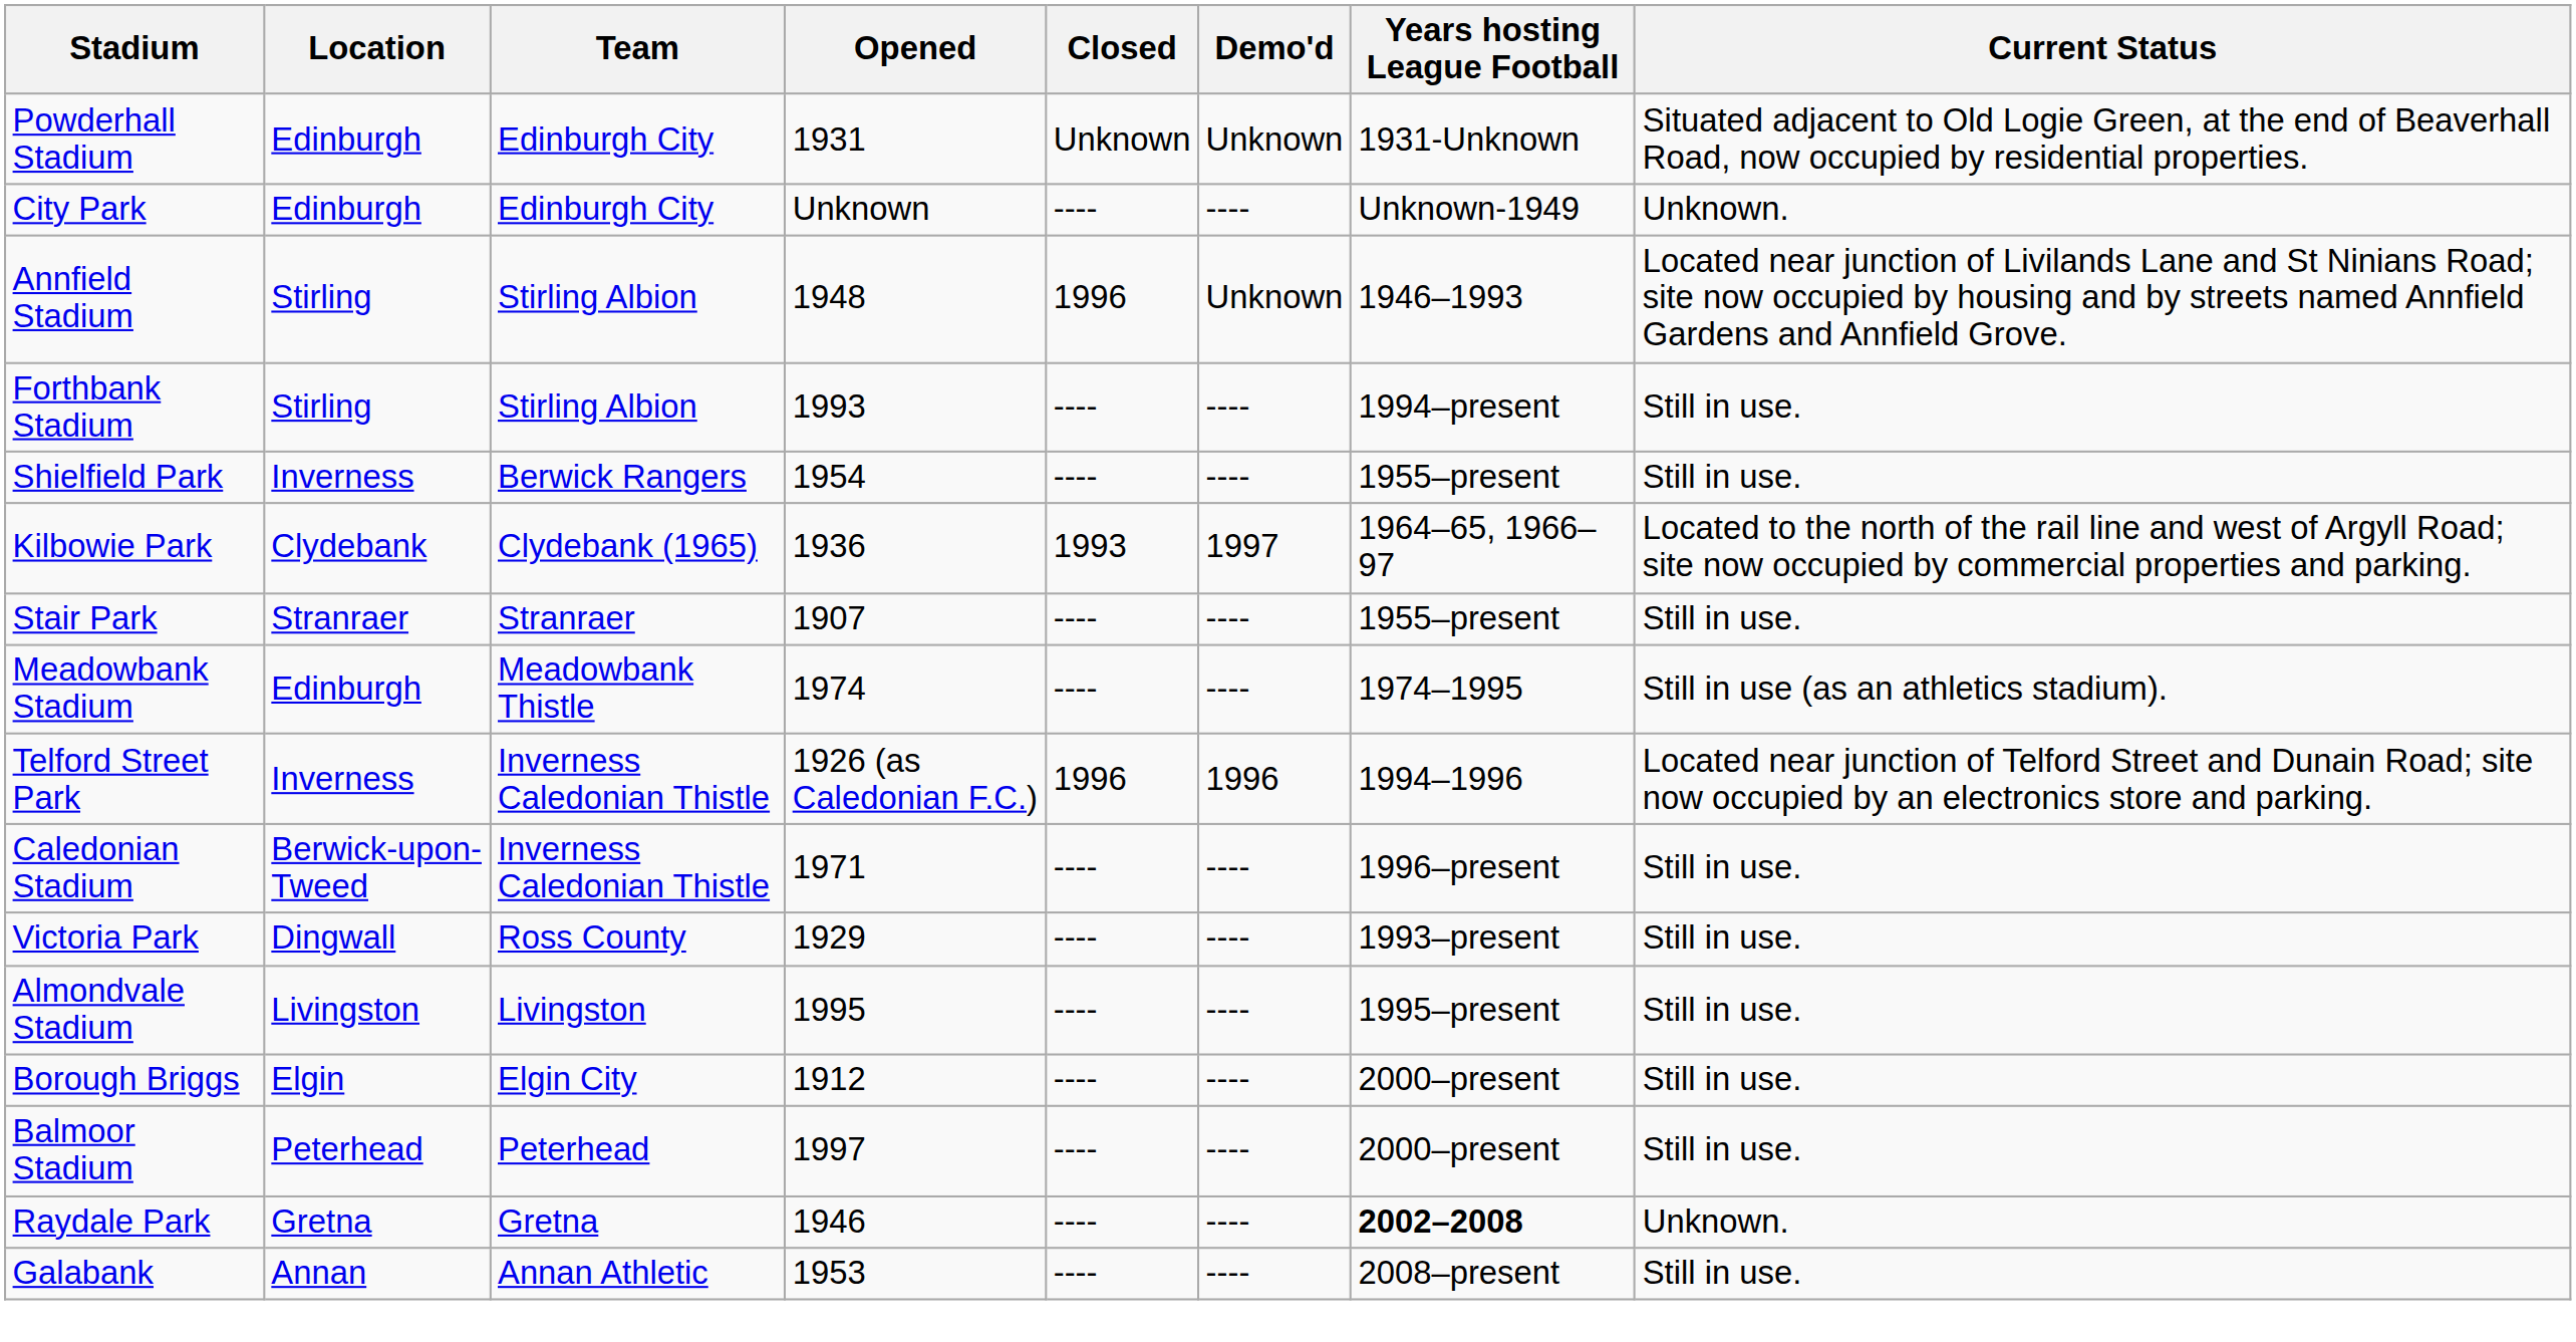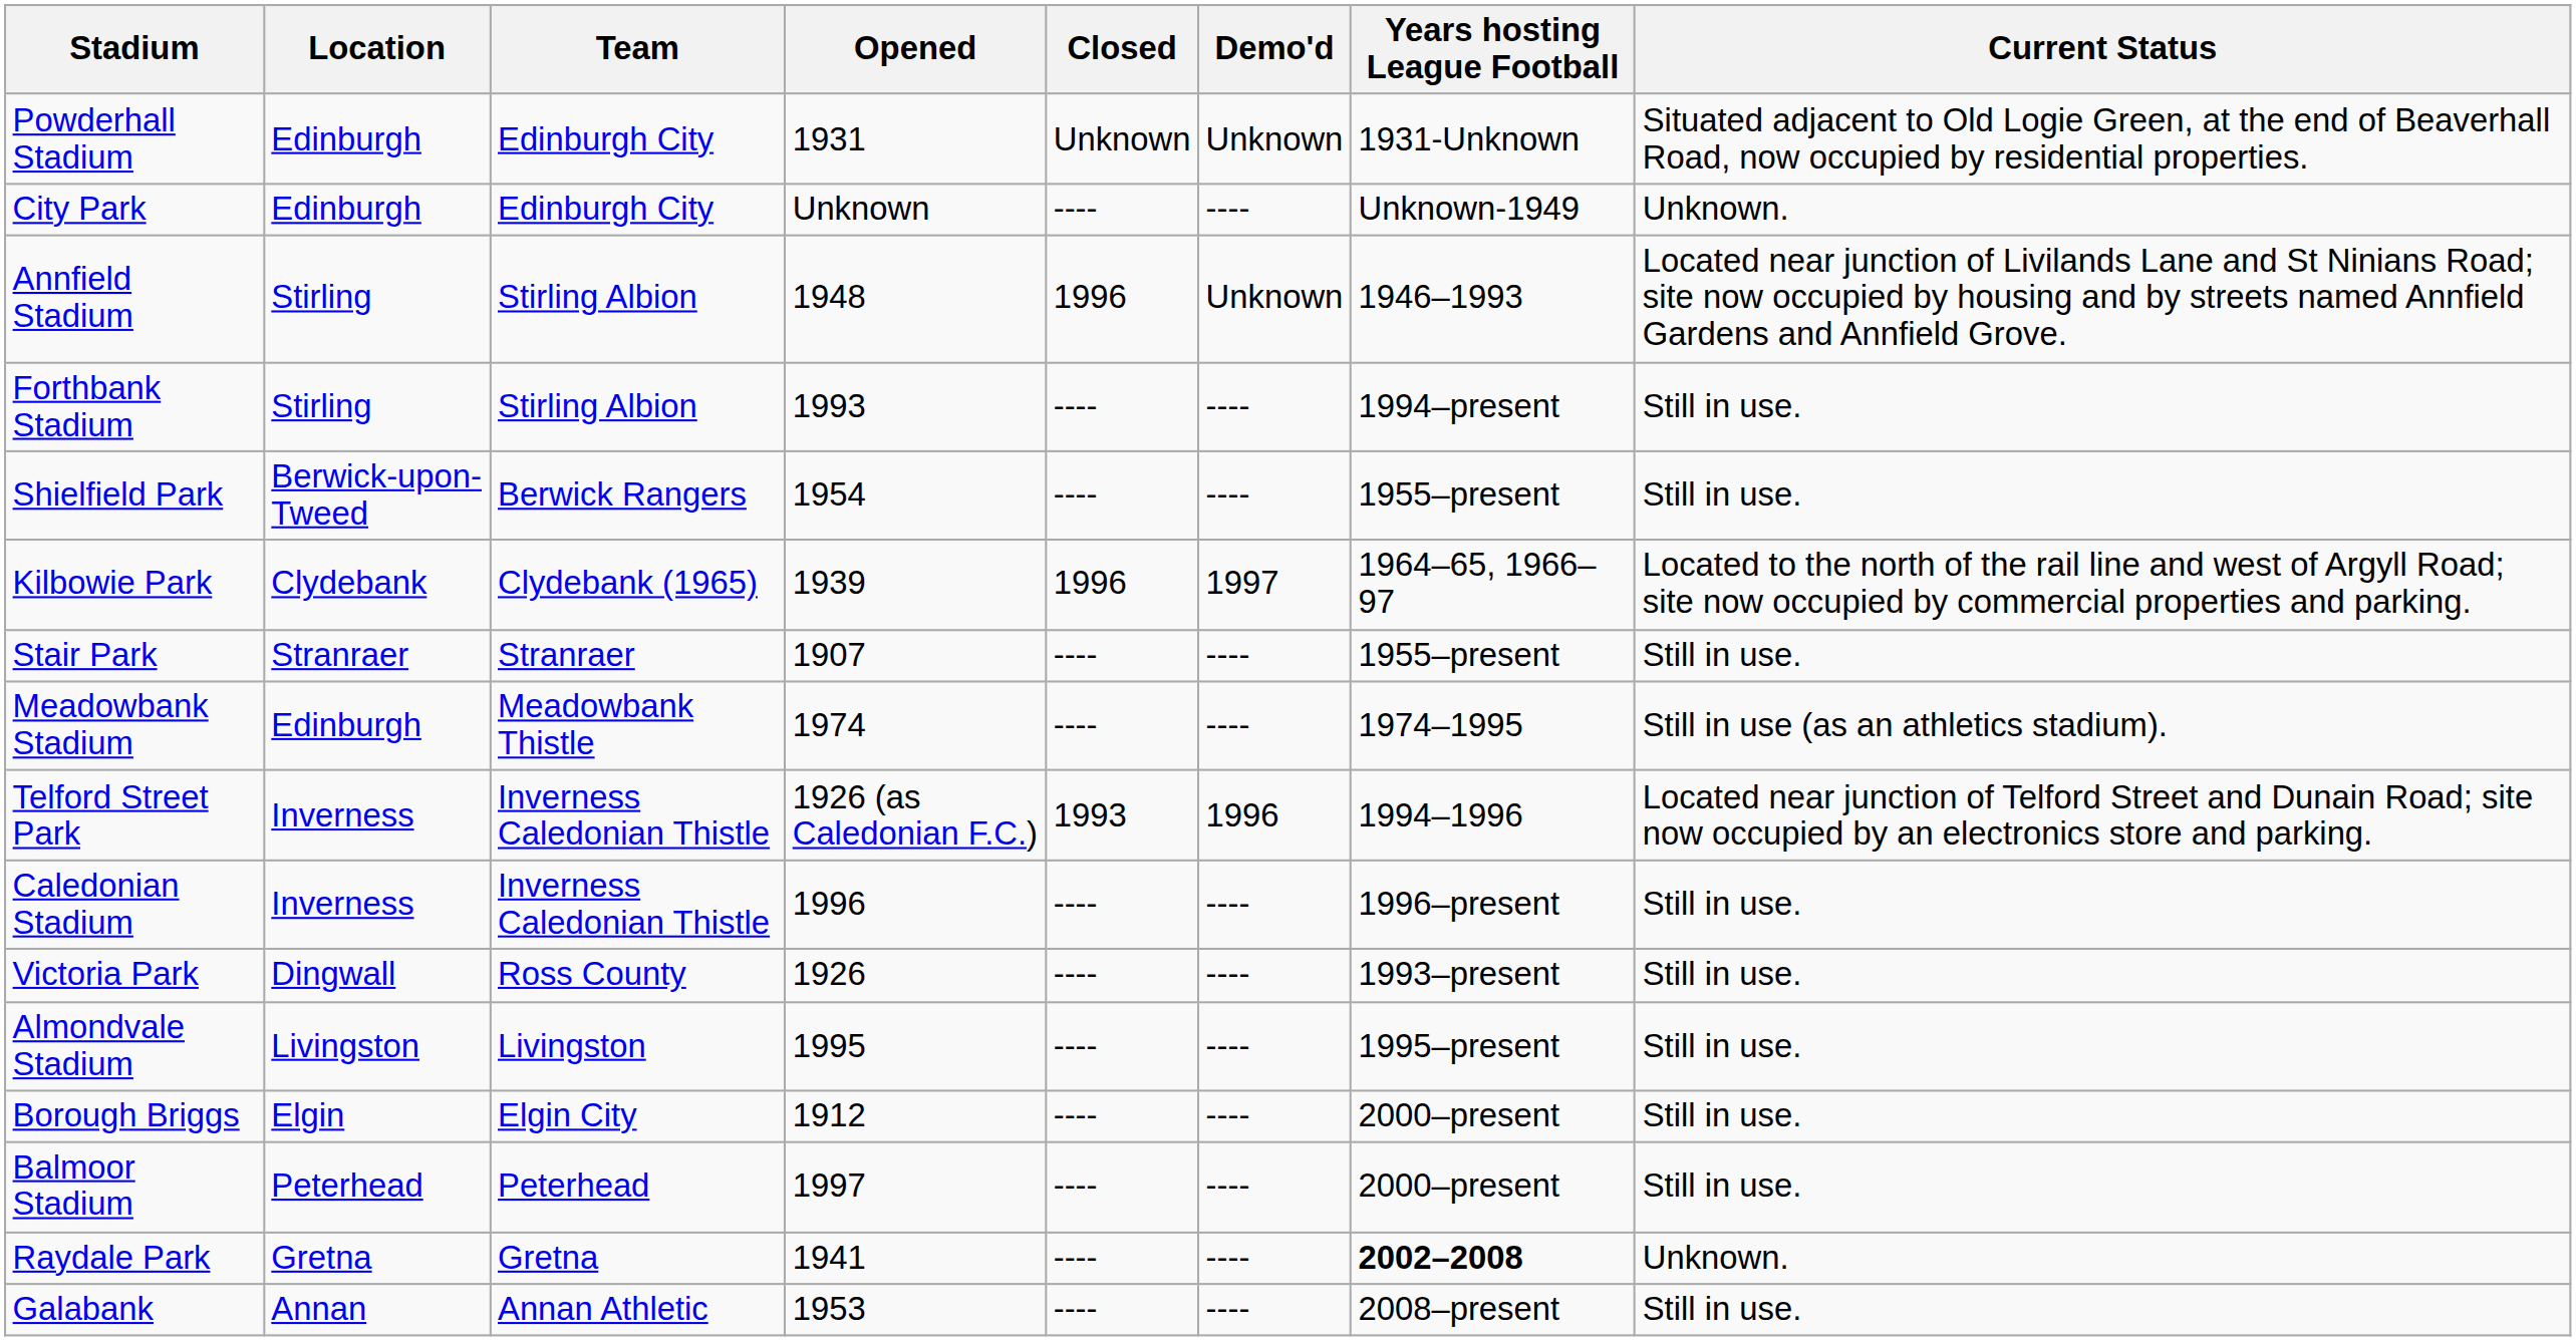 <table class="wikitable sortable">
 <tr>
 <th>Stadium</th>
 <th>Location</th>
 <th>Team</th>
 <th>Opened</th>
 <th>Closed</th>
 <th>Demo'd</th>
 <th>Years hosting League Football</th>
 <th>Current Status</th>
 </tr>
 <tr>
 <td><a href='#'>Powderhall Stadium</a></td>
 <td><a href='#'>Edinburgh</a></td>
 <td><a href='#'>Edinburgh City</a></td>
 <td>1931</td>
 <td>Unknown</td>
 <td>Unknown</td>
 <td>1931-Unknown</td>
 <td>Situated adjacent to Old Logie Green, at the end of Beaverhall Road, now occupied by residential properties.</td>
 </tr>
 <tr>
 <td><a href='#'>City Park</a></td>
 <td><a href='#'>Edinburgh</a></td>
 <td><a href='#'>Edinburgh City</a></td>
 <td>Unknown</td>
 <td>----</td>
 <td>----</td>
 <td>Unknown-1949</td>
 <td>Unknown.</td>
 </tr>
 <tr>
 <td><a href='#'>Annfield Stadium</a></td>
 <td><a href='#'>Stirling</a></td>
 <td><a href='#'>Stirling Albion</a></td>
 <td>1948</td>
 <td>1996</td>
 <td>Unknown</td>
 <td>1946–1993</td>
 <td>Located near junction of Livilands Lane and St Ninians Road; site now occupied by housing and by streets named Annfield Gardens and Annfield Grove.</td>
 </tr>
 <tr>
 <td><a href='#'>Forthbank Stadium</a></td>
 <td><a href='#'>Stirling</a></td>
 <td><a href='#'>Stirling Albion</a></td>
 <td>1993</td>
 <td>----</td>
 <td>----</td>
 <td>1994–present</td>
 <td>Still in use.</td>
 </tr>
 <tr>
 <td><a href='#'>Shielfield Park</a></td>
-<td><a href='#'>Inverness</a></td>
+<td><a href='#'>Berwick-upon-Tweed</a></td>
 <td><a href='#'>Berwick Rangers</a></td>
 <td>1954</td>
 <td>----</td>
 <td>----</td>
 <td>1955–present</td>
 <td>Still in use.</td>
 </tr>
 <tr>
 <td><a href='#'>Kilbowie Park</a></td>
 <td><a href='#'>Clydebank</a></td>
 <td><a href='#'>Clydebank (1965)</a></td>
-<td>1936</td>
-<td>1993</td>
+<td>1939</td>
+<td>1996</td>
 <td>1997</td>
 <td>1964–65, 1966–97</td>
 <td>Located to the north of the rail line and west of Argyll Road; site now occupied by commercial properties and parking.</td>
 </tr>
 <tr>
 <td><a href='#'>Stair Park</a></td>
 <td><a href='#'>Stranraer</a></td>
 <td><a href='#'>Stranraer</a></td>
 <td>1907</td>
 <td>----</td>
 <td>----</td>
 <td>1955–present</td>
 <td>Still in use.</td>
 </tr>
 <tr>
 <td><a href='#'>Meadowbank Stadium</a></td>
 <td><a href='#'>Edinburgh</a></td>
 <td><a href='#'>Meadowbank Thistle</a></td>
 <td>1974</td>
 <td>----</td>
 <td>----</td>
 <td>1974–1995</td>
 <td>Still in use (as an athletics stadium).</td>
 </tr>
 <tr>
 <td><a href='#'>Telford Street Park</a></td>
 <td><a href='#'>Inverness</a></td>
 <td><a href='#'>Inverness Caledonian Thistle</a></td>
 <td>1926 (as <a href='#'>Caledonian F.C.</a>)</td>
-<td>1996</td>
+<td>1993</td>
 <td>1996</td>
 <td>1994–1996</td>
 <td>Located near junction of Telford Street and Dunain Road; site now occupied by an electronics store and parking.</td>
 </tr>
 <tr>
 <td><a href='#'>Caledonian Stadium</a></td>
-<td><a href='#'>Berwick-upon-Tweed</a></td>
+<td><a href='#'>Inverness</a></td>
 <td><a href='#'>Inverness Caledonian Thistle</a></td>
-<td>1971</td>
+<td>1996</td>
 <td>----</td>
 <td>----</td>
 <td>1996–present</td>
 <td>Still in use.</td>
 </tr>
 <tr>
 <td><a href='#'>Victoria Park</a></td>
 <td><a href='#'>Dingwall</a></td>
 <td><a href='#'>Ross County</a></td>
-<td>1929</td>
+<td>1926</td>
 <td>----</td>
 <td>----</td>
 <td>1993–present</td>
 <td>Still in use.</td>
 </tr>
 <tr>
 <td><a href='#'>Almondvale Stadium</a></td>
 <td><a href='#'>Livingston</a></td>
 <td><a href='#'>Livingston</a></td>
 <td>1995</td>
 <td>----</td>
 <td>----</td>
 <td>1995–present</td>
 <td>Still in use.</td>
 </tr>
 <tr>
 <td><a href='#'>Borough Briggs</a></td>
 <td><a href='#'>Elgin</a></td>
 <td><a href='#'>Elgin City</a></td>
 <td>1912</td>
 <td>----</td>
 <td>----</td>
 <td>2000–present</td>
 <td>Still in use.</td>
 </tr>
 <tr>
 <td><a href='#'>Balmoor Stadium</a></td>
 <td><a href='#'>Peterhead</a></td>
 <td><a href='#'>Peterhead</a></td>
 <td>1997</td>
 <td>----</td>
 <td>----</td>
 <td>2000–present</td>
 <td>Still in use.</td>
 </tr>
 <tr>
 <td><a href='#'>Raydale Park</a></td>
 <td><a href='#'>Gretna</a></td>
 <td><a href='#'>Gretna</a></td>
-<td>1946</td>
+<td>1941</td>
 <td>----</td>
 <td>----</td>
 <td><strong>2002–2008</strong></td>
 <td>Unknown.</td>
 </tr>
 <tr>
 <td><a href='#'>Galabank</a></td>
 <td><a href='#'>Annan</a></td>
 <td><a href='#'>Annan Athletic</a></td>
 <td>1953</td>
 <td>----</td>
 <td>----</td>
 <td>2008–present</td>
 <td>Still in use.</td>
 </tr>
 </table>
